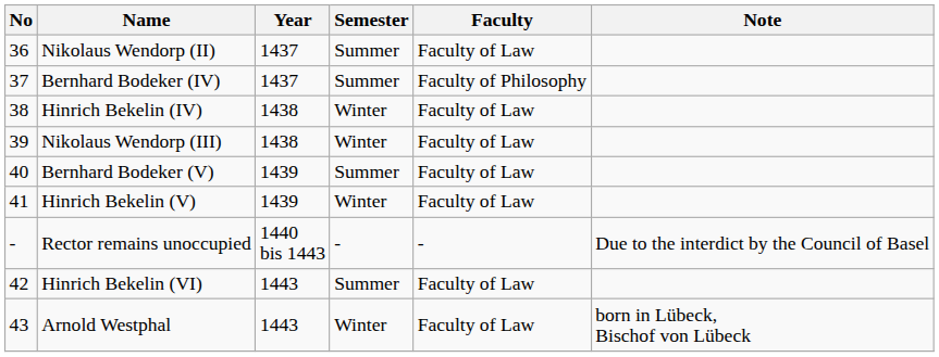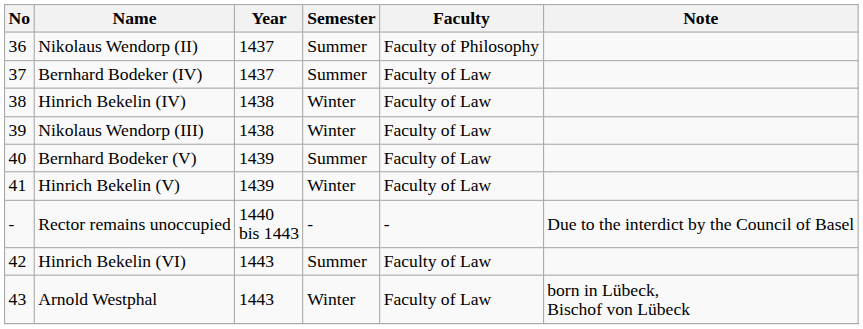 <table class="wikitable">
 <tr>
 <th bgcolor="silver">No</th>
 <th bgcolor="silver">Name</th>
 <th bgcolor="silver">Year</th>
 <th bgcolor="silver">Semester</th>
 <th bgcolor="silver">Faculty</th>
 <th bgcolor="silver">Note</th>
 </tr>
 <tr>
 <td>36</td>
 <td>Nikolaus Wendorp (II)<br></td>
 <td>1437</td>
 <td>Summer</td>
-<td>Faculty of Law</td>
+<td>Faculty of Philosophy</td>
 <td></td>
 </tr>
 <tr>
 <td>37</td>
 <td>Bernhard Bodeker (IV)<br></td>
 <td>1437</td>
 <td>Summer</td>
-<td>Faculty of Philosophy</td>
+<td>Faculty of Law</td>
 <td></td>
 </tr>
 <tr>
 <td>38</td>
 <td>Hinrich Bekelin (IV)</td>
 <td>1438</td>
 <td>Winter</td>
 <td>Faculty of Law</td>
 <td></td>
 </tr>
 <tr>
 <td>39</td>
 <td>Nikolaus Wendorp (III)</td>
 <td>1438</td>
 <td>Winter</td>
 <td>Faculty of Law</td>
 <td></td>
 </tr>
 <tr>
 <td>40</td>
 <td>Bernhard Bodeker (V)</td>
 <td>1439</td>
 <td>Summer</td>
 <td>Faculty of Law</td>
 <td></td>
 </tr>
 <tr>
 <td>41</td>
 <td>Hinrich Bekelin (V)</td>
 <td>1439</td>
 <td>Winter</td>
 <td>Faculty of Law</td>
 <td></td>
 </tr>
 <tr>
 <td>-</td>
 <td>Rector remains unoccupied</td>
 <td>1440<br>bis 1443</td>
 <td>-</td>
 <td>-</td>
 <td>Due to the interdict by the Council of Basel</td>
 </tr>
 <tr>
 <td>42</td>
 <td>Hinrich Bekelin (VI)</td>
 <td>1443</td>
 <td>Summer</td>
 <td>Faculty of Law</td>
 <td></td>
 </tr>
 <tr>
 <td>43</td>
 <td>Arnold Westphal<br></td>
 <td>1443</td>
 <td>Winter</td>
 <td>Faculty of Law</td>
 <td>born in Lübeck,<br>Bischof von Lübeck</td>
 </tr>
 <tr>
 </tr>
 </table>
